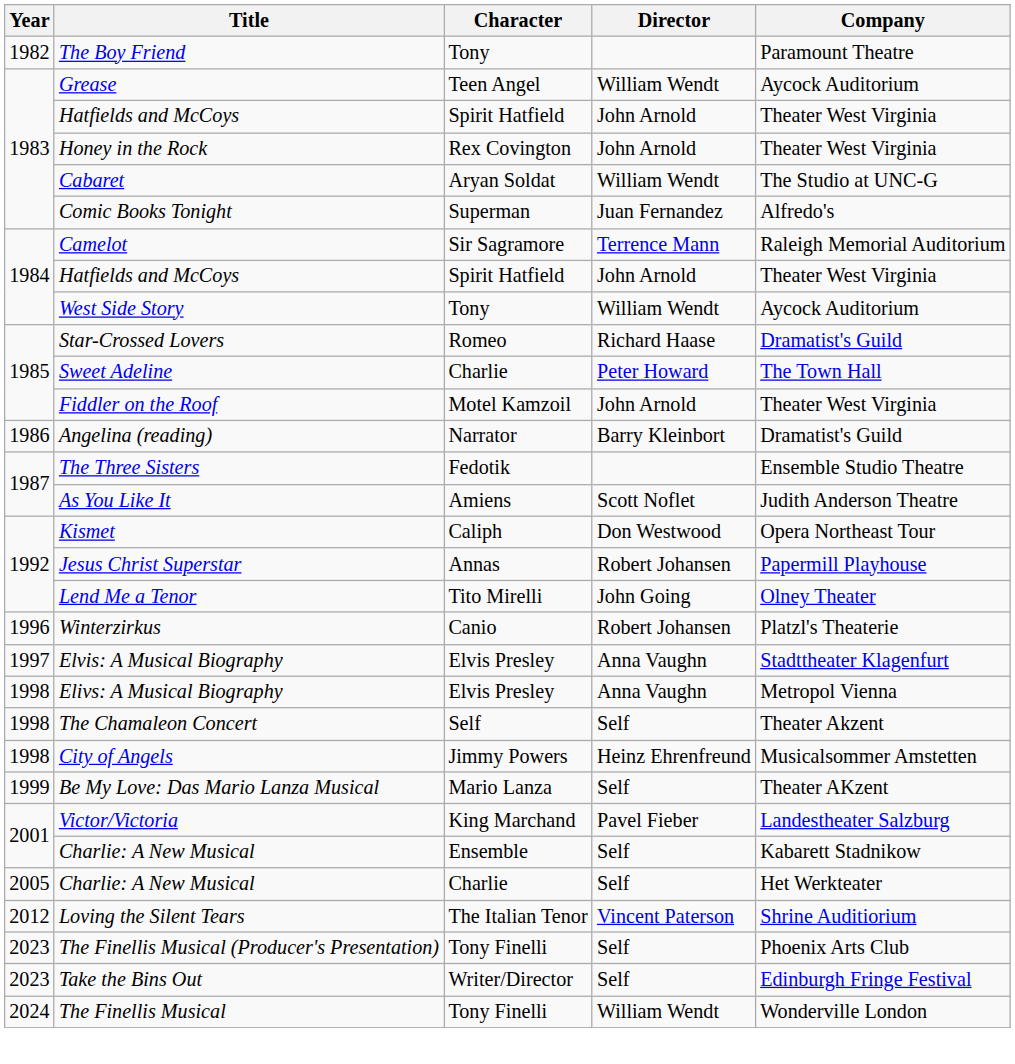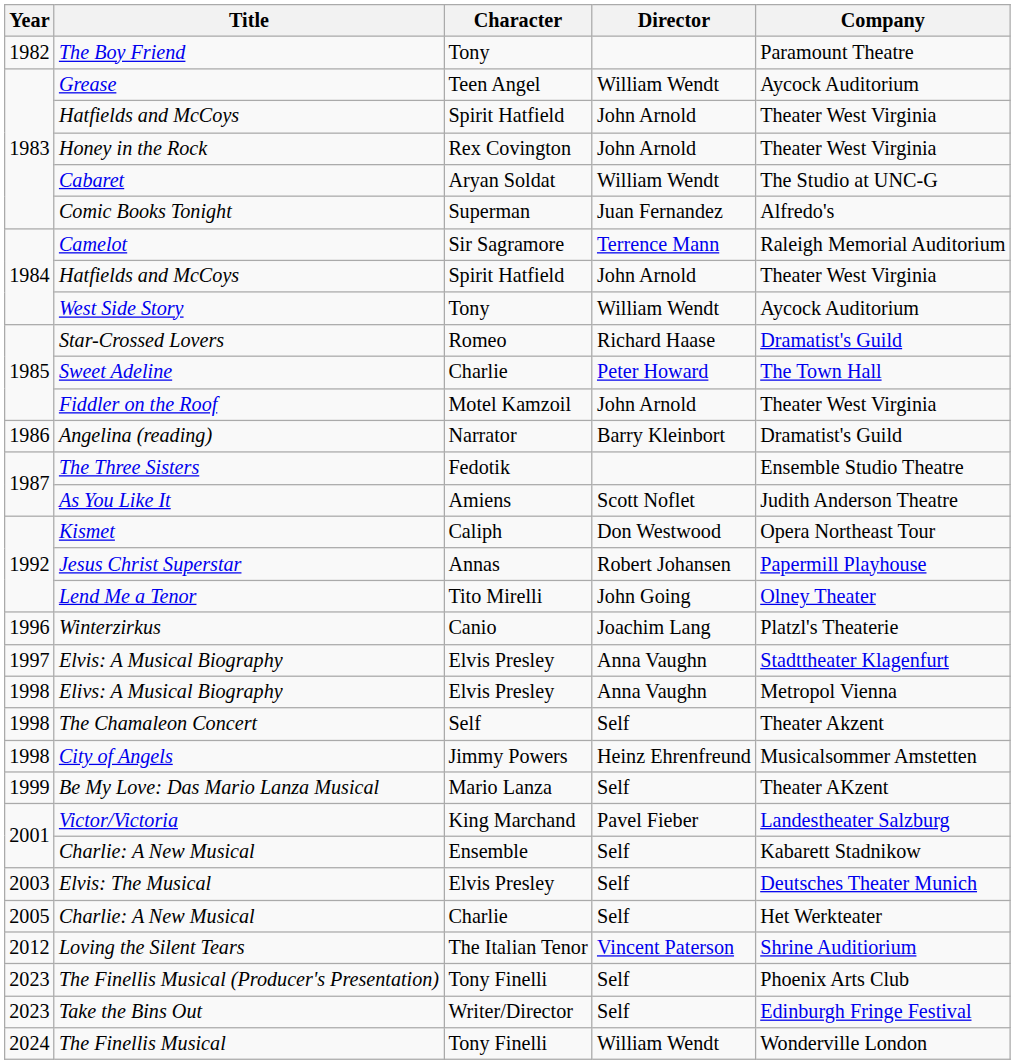 <table class="wikitable">
 <tr>
 <th>Year</th>
 <th>Title</th>
 <th>Character</th>
 <th>Director</th>
 <th>Company</th>
 </tr>
 <tr>
 <td>1982</td>
 <td><em><a href='#'>The Boy Friend</a></em></td>
 <td>Tony</td>
 <td></td>
 <td>Paramount Theatre</td>
 </tr>
 <tr>
 <td rowspan="5">1983</td>
 <td><em><a href='#'>Grease</a></em></td>
 <td>Teen Angel</td>
 <td>William Wendt</td>
 <td>Aycock Auditorium</td>
 </tr>
 <tr>
 <td><em>Hatfields and McCoys</em></td>
 <td>Spirit Hatfield</td>
 <td>John Arnold</td>
 <td>Theater West Virginia</td>
 </tr>
 <tr>
 <td><em>Honey in the Rock</em></td>
 <td>Rex Covington</td>
 <td>John Arnold</td>
 <td>Theater West Virginia</td>
 </tr>
 <tr>
 <td><em><a href='#'>Cabaret</a></em></td>
 <td>Aryan Soldat</td>
 <td>William Wendt</td>
 <td>The Studio at UNC-G</td>
 </tr>
 <tr>
 <td><em>Comic Books Tonight</em></td>
 <td>Superman</td>
 <td>Juan Fernandez</td>
 <td>Alfredo's</td>
 </tr>
 <tr>
 <td rowspan="3">1984</td>
 <td><em><a href='#'>Camelot</a></em></td>
 <td>Sir Sagramore</td>
 <td><a href='#'>Terrence Mann</a></td>
 <td>Raleigh Memorial Auditorium</td>
 </tr>
 <tr>
 <td><em>Hatfields and McCoys</em></td>
 <td>Spirit Hatfield</td>
 <td>John Arnold</td>
 <td>Theater West Virginia</td>
 </tr>
 <tr>
 <td><em><a href='#'>West Side Story</a></em></td>
 <td>Tony</td>
 <td>William Wendt</td>
 <td>Aycock Auditorium</td>
 </tr>
 <tr>
 <td rowspan="3">1985</td>
 <td><em>Star-Crossed Lovers</em></td>
 <td>Romeo</td>
 <td>Richard Haase</td>
 <td><a href='#'>Dramatist's Guild</a></td>
 </tr>
 <tr>
 <td><em><a href='#'>Sweet Adeline</a></em></td>
 <td>Charlie</td>
 <td><a href='#'>Peter Howard</a></td>
 <td><a href='#'>The Town Hall</a></td>
 </tr>
 <tr>
 <td><em><a href='#'>Fiddler on the Roof</a></em></td>
 <td>Motel Kamzoil</td>
 <td>John Arnold</td>
 <td>Theater West Virginia</td>
 </tr>
 <tr>
 <td>1986</td>
 <td><em>Angelina (reading)</em></td>
 <td>Narrator</td>
 <td>Barry Kleinbort</td>
 <td>Dramatist's Guild</td>
 </tr>
 <tr>
 <td rowspan="2">1987</td>
 <td><em><a href='#'>The Three Sisters</a></em></td>
 <td>Fedotik</td>
 <td></td>
 <td>Ensemble Studio Theatre</td>
 </tr>
 <tr>
 <td><em><a href='#'>As You Like It</a></em></td>
 <td>Amiens</td>
 <td>Scott Noflet</td>
 <td>Judith Anderson Theatre</td>
 </tr>
 <tr>
 <td rowspan="3">1992</td>
 <td><em><a href='#'>Kismet</a></em></td>
 <td>Caliph</td>
 <td>Don Westwood</td>
 <td>Opera Northeast Tour</td>
 </tr>
 <tr>
 <td><em><a href='#'>Jesus Christ Superstar</a></em></td>
 <td>Annas</td>
 <td>Robert Johansen</td>
 <td><a href='#'>Papermill Playhouse</a></td>
 </tr>
 <tr>
 <td><em><a href='#'>Lend Me a Tenor</a></em></td>
 <td>Tito Mirelli</td>
 <td>John Going</td>
 <td><a href='#'>Olney Theater</a></td>
 </tr>
 <tr>
 <td>1996</td>
 <td><em>Winterzirkus</em></td>
 <td>Canio</td>
-<td>Robert Johansen</td>
+<td>Joachim Lang</td>
 <td>Platzl's Theaterie</td>
 </tr>
 <tr>
 <td>1997</td>
 <td><em>Elvis: A Musical Biography</em></td>
 <td>Elvis Presley</td>
 <td>Anna Vaughn</td>
 <td><a href='#'>Stadttheater Klagenfurt</a></td>
 </tr>
 <tr>
 <td>1998</td>
 <td><em>Elivs: A Musical Biography</em></td>
 <td>Elvis Presley</td>
 <td>Anna Vaughn</td>
 <td>Metropol Vienna</td>
 </tr>
 <tr>
 <td>1998</td>
 <td><em>The Chamaleon Concert</em></td>
 <td>Self</td>
 <td>Self</td>
 <td>Theater Akzent</td>
 </tr>
 <tr>
 <td>1998</td>
 <td><em><a href='#'>City of Angels</a></em></td>
 <td>Jimmy Powers</td>
 <td>Heinz Ehrenfreund</td>
 <td>Musicalsommer Amstetten</td>
 </tr>
 <tr>
 <td>1999</td>
 <td><em>Be My Love: Das Mario Lanza Musical</em></td>
 <td>Mario Lanza</td>
 <td>Self</td>
 <td>Theater AKzent</td>
 </tr>
 <tr>
 <td rowspan="2">2001</td>
 <td><em><a href='#'>Victor/Victoria</a></em></td>
 <td>King Marchand</td>
 <td>Pavel Fieber</td>
 <td><a href='#'>Landestheater Salzburg</a></td>
 </tr>
 <tr>
 <td><em>Charlie: A New Musical</em></td>
 <td>Ensemble</td>
 <td>Self</td>
 <td>Kabarett Stadnikow</td>
 </tr>
 <tr>
+<td>2003</td>
+<td><em>Elvis: The Musical</em></td>
+<td>Elvis Presley</td>
+<td>Self</td>
+<td><a href='#'>Deutsches Theater Munich</a></td>
+</tr>
+<tr>
 <td>2005</td>
 <td><em>Charlie: A New Musical</em></td>
 <td>Charlie</td>
 <td>Self</td>
 <td>Het Werkteater</td>
 </tr>
 <tr>
 <td>2012</td>
 <td><em>Loving the Silent Tears</em></td>
 <td>The Italian Tenor</td>
 <td><a href='#'>Vincent Paterson</a></td>
 <td><a href='#'>Shrine Auditiorium</a></td>
 </tr>
 <tr>
 <td>2023</td>
 <td><em>The Finellis Musical (Producer's Presentation)</em></td>
 <td>Tony Finelli</td>
 <td>Self</td>
 <td>Phoenix Arts Club</td>
 </tr>
 <tr>
 <td>2023</td>
 <td><em>Take the Bins Out</em></td>
 <td>Writer/Director</td>
 <td>Self</td>
 <td><a href='#'>Edinburgh Fringe Festival</a></td>
 </tr>
 <tr>
 <td>2024</td>
 <td><em>The Finellis Musical</em></td>
 <td>Tony Finelli</td>
 <td>William Wendt</td>
 <td>Wonderville London</td>
 </tr>
 </table>
